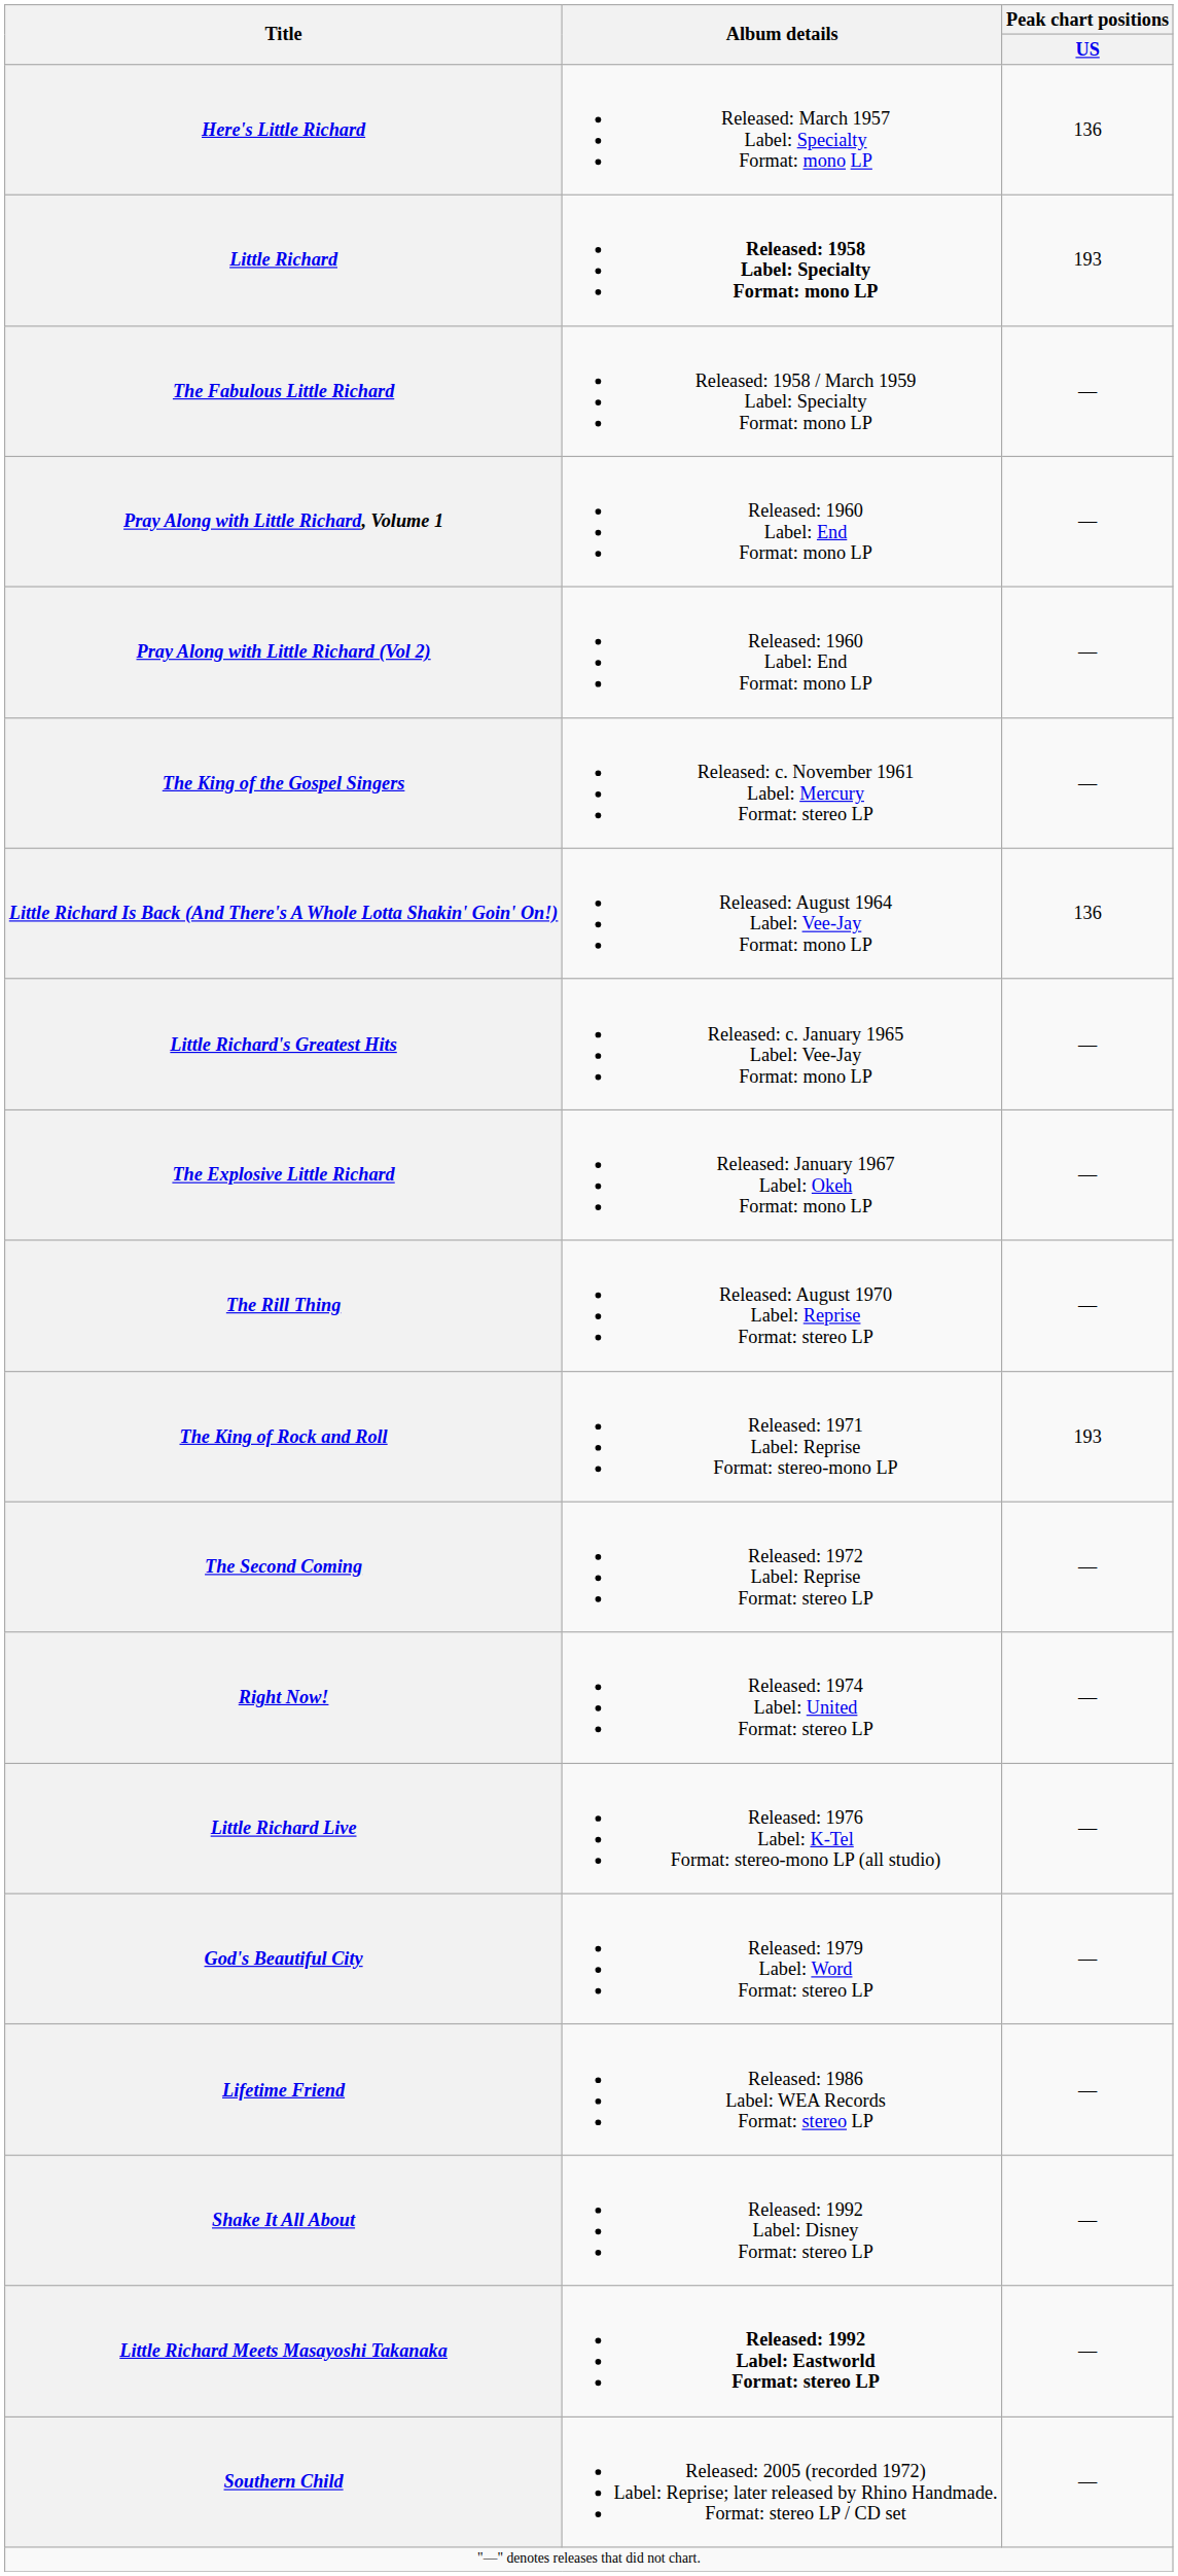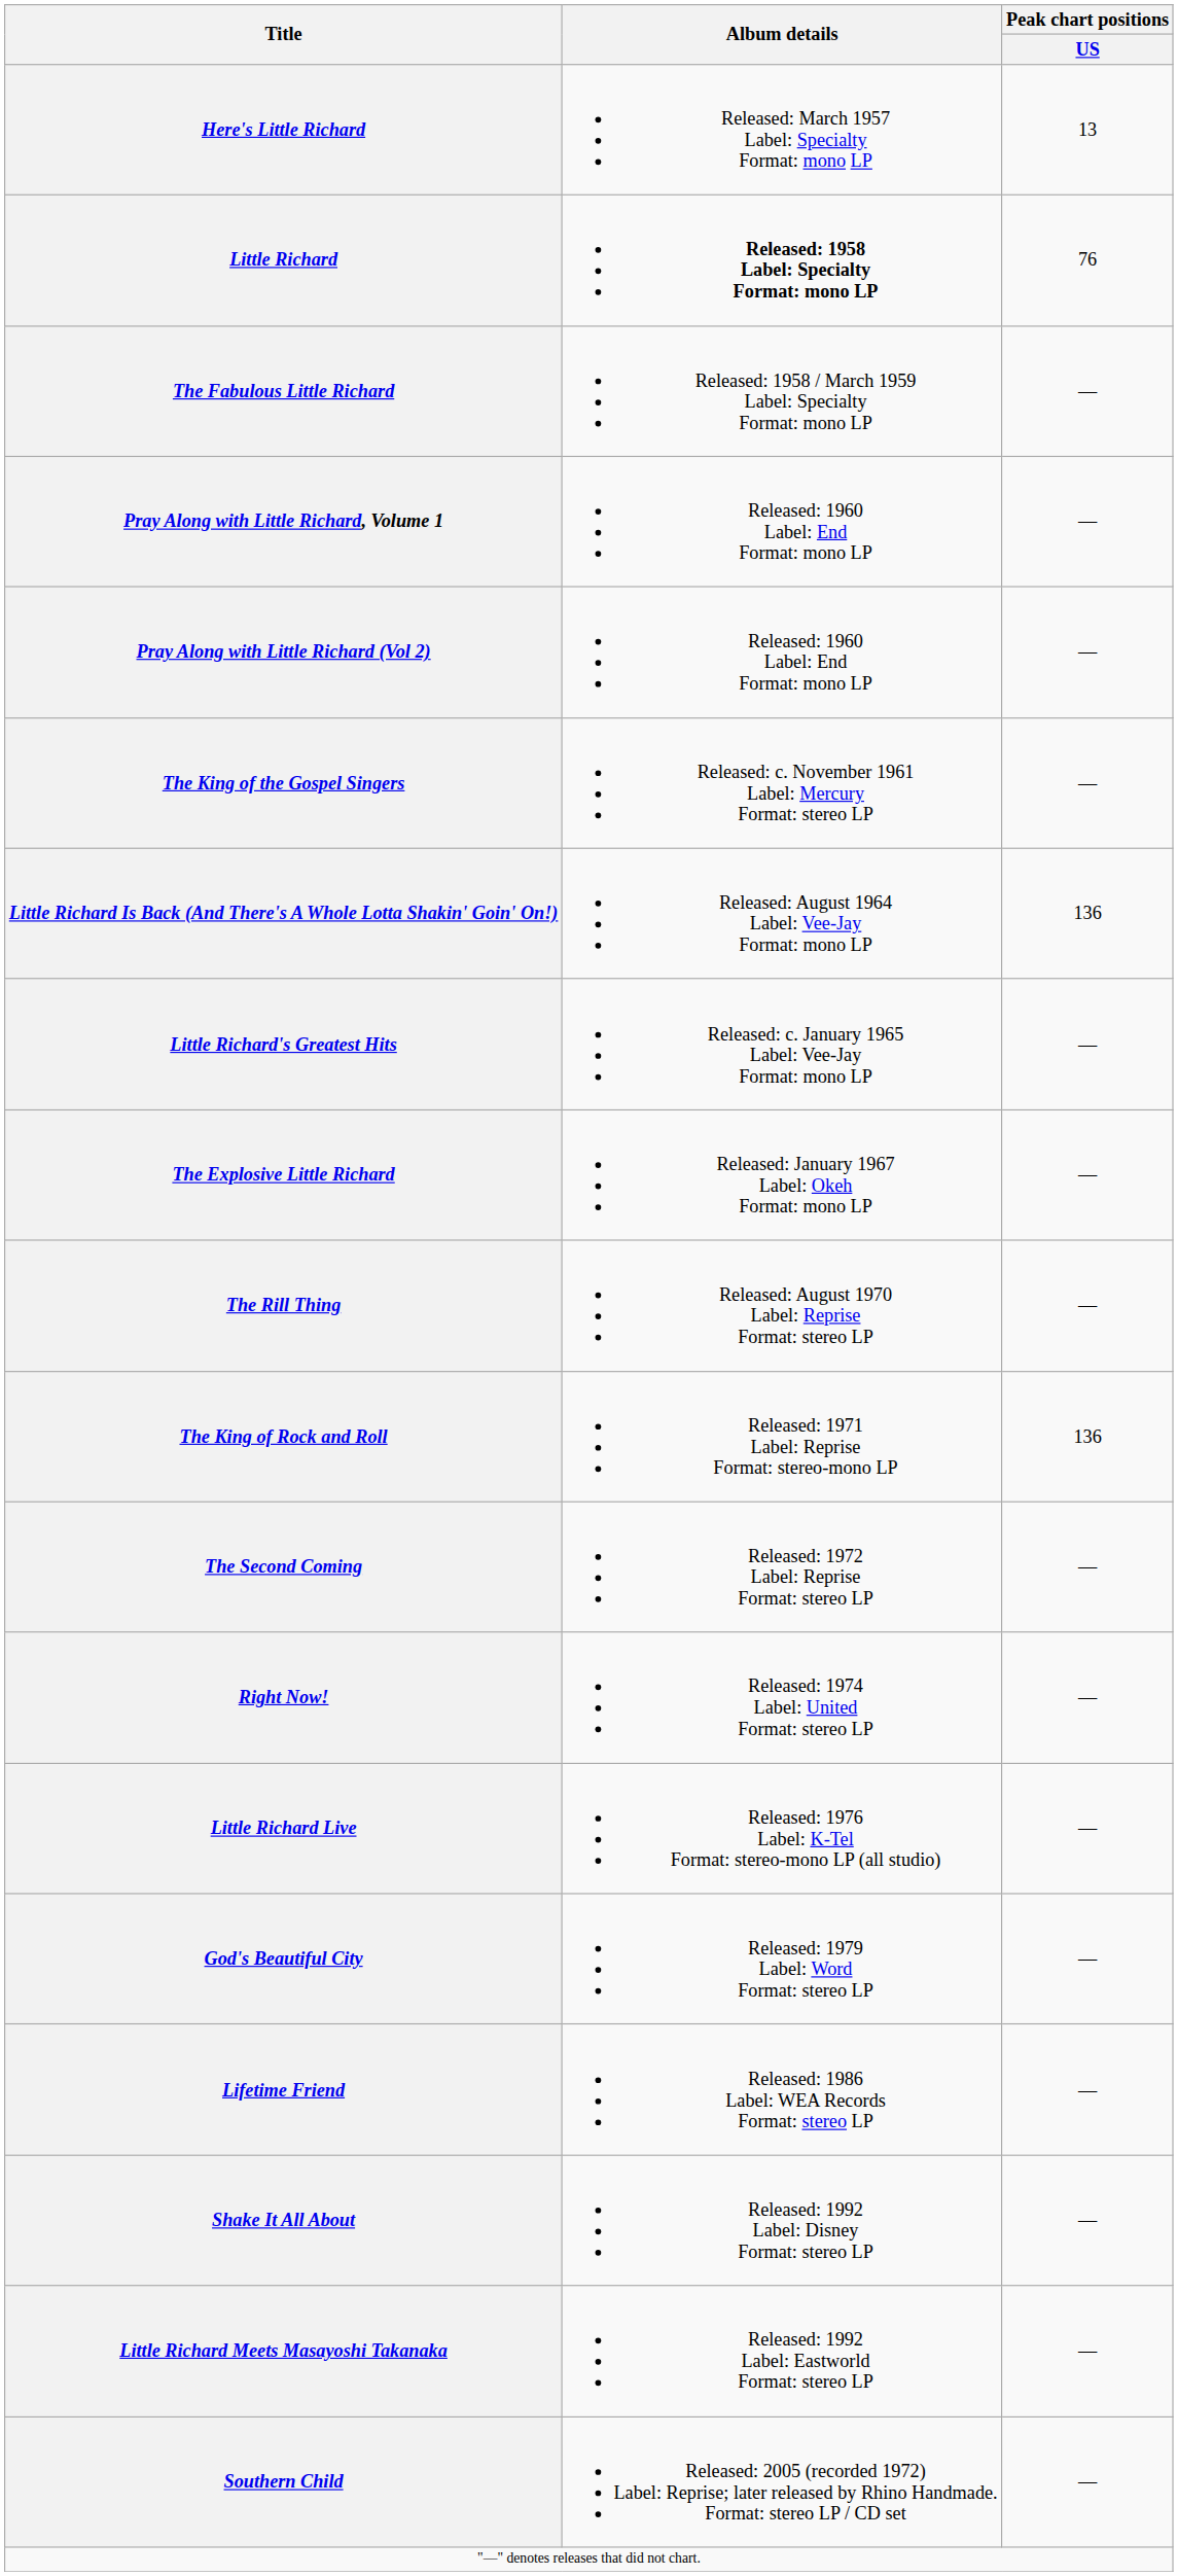 <table class="wikitable plainrowheaders" style="text-align:center;">
 <tr>
 <th rowspan="2" scope="col">Title</th>
 <th rowspan="2" scope="col">Album details</th>
 <th scope="col">Peak chart positions</th>
 </tr>
 <tr>
 <th scope="col"><a href='#'>US</a><br></th>
 </tr>
 <tr>
 <th scope="row"><em><a href='#'>Here's Little Richard</a></em></th>
 <td><br><ul><li>Released: March 1957</li><li>Label: <a href='#'>Specialty</a></li><li>Format: <a href='#'>mono</a> <a href='#'>LP</a></li></ul></td>
-<td>136</td>
+<td>13</td>
 </tr>
 <tr>
 <th scope="row"><em><a href='#'>Little Richard</a></em></th>
 <td><strong><br><ul><li>Released: 1958</li><li>Label: Specialty</li><li>Format: mono LP</li></ul></strong></td>
-<td>193</td>
+<td>76</td>
 </tr>
 <tr>
 <th scope="row"><em><a href='#'>The Fabulous Little Richard</a></em></th>
 <td><br><ul><li>Released: 1958 / March 1959</li><li>Label: Specialty</li><li>Format: mono LP</li></ul></td>
 <td>—</td>
 </tr>
 <tr>
 <th scope="row"><em><a href='#'>Pray Along with Little Richard</a>, Volume 1</em></th>
 <td><br><ul><li>Released: 1960</li><li>Label: <a href='#'>End</a></li><li>Format: mono LP</li></ul></td>
 <td>—</td>
 </tr>
 <tr>
 <th scope="row"><em><a href='#'>Pray Along with Little Richard (Vol 2)</a></em></th>
 <td><br><ul><li>Released: 1960</li><li>Label: End</li><li>Format: mono LP</li></ul></td>
 <td>—</td>
 </tr>
 <tr>
 <th scope="row"><em><a href='#'>The King of the Gospel Singers</a></em></th>
 <td><br><ul><li>Released: c. November 1961</li><li>Label: <a href='#'>Mercury</a></li><li>Format: stereo LP</li></ul></td>
 <td>—</td>
 </tr>
 <tr>
 <th scope="row"><em><a href='#'>Little Richard Is Back (And There's A Whole Lotta Shakin' Goin' On!)</a></em></th>
 <td><br><ul><li>Released: August 1964</li><li>Label: <a href='#'>Vee-Jay</a></li><li>Format: mono LP</li></ul></td>
 <td>136</td>
 </tr>
 <tr>
 <th scope="row"><em><a href='#'>Little Richard's Greatest Hits</a></em></th>
 <td><br><ul><li>Released: c. January 1965</li><li>Label: Vee-Jay</li><li>Format: mono LP</li></ul></td>
 <td>—</td>
 </tr>
 <tr>
 <th scope="row"><em><a href='#'>The Explosive Little Richard</a></em></th>
 <td><br><ul><li>Released: January 1967</li><li>Label: <a href='#'>Okeh</a></li><li>Format: mono LP</li></ul></td>
 <td>—</td>
 </tr>
 <tr>
 <th scope="row"><em><a href='#'>The Rill Thing</a></em></th>
 <td><br><ul><li>Released: August 1970</li><li>Label: <a href='#'>Reprise</a></li><li>Format: stereo LP</li></ul></td>
 <td>—</td>
 </tr>
 <tr>
 <th scope="row"><em><a href='#'>The King of Rock and Roll</a></em></th>
 <td><br><ul><li>Released: 1971</li><li>Label: Reprise</li><li>Format: stereo-mono LP</li></ul></td>
-<td>193</td>
+<td>136</td>
 </tr>
 <tr>
 <th scope="row"><em><a href='#'>The Second Coming</a></em></th>
 <td><br><ul><li>Released: 1972</li><li>Label: Reprise</li><li>Format: stereo LP</li></ul></td>
 <td>—</td>
 </tr>
 <tr>
 <th scope="row"><em><a href='#'>Right Now!</a></em></th>
 <td><br><ul><li>Released: 1974</li><li>Label: <a href='#'>United</a></li><li>Format: stereo LP</li></ul></td>
 <td>—</td>
 </tr>
 <tr>
 <th scope="row"><em><a href='#'>Little Richard Live</a></em></th>
 <td><br><ul><li>Released: 1976</li><li>Label: <a href='#'>K-Tel</a></li><li>Format: stereo-mono LP (all studio)</li></ul></td>
 <td>—</td>
 </tr>
 <tr>
 <th scope="row"><em><a href='#'>God's Beautiful City</a></em></th>
 <td><br><ul><li>Released: 1979</li><li>Label: <a href='#'>Word</a></li><li>Format: stereo LP</li></ul></td>
 <td>—</td>
 </tr>
 <tr>
 <th scope="row"><em><a href='#'>Lifetime Friend</a></em></th>
 <td><br><ul><li>Released: 1986</li><li>Label: WEA Records</li><li>Format: <a href='#'>stereo</a> LP</li></ul></td>
 <td>—</td>
 </tr>
 <tr>
 <th scope="row"><em><a href='#'>Shake It All About</a></em></th>
 <td><br><ul><li>Released: 1992</li><li>Label: Disney</li><li>Format: stereo LP</li></ul></td>
 <td>—</td>
 </tr>
 <tr>
 <th scope="row"><em><a href='#'>Little Richard Meets Masayoshi Takanaka</a></em></th>
-<td><strong><br><ul><li>Released: 1992</li><li>Label: Eastworld</li><li>Format: stereo LP</li></ul></strong></td>
+<td><br><ul><li>Released: 1992</li><li>Label: Eastworld</li><li>Format: stereo LP</li></ul></td>
 <td>—</td>
 </tr>
 <tr>
 <th scope="row"><em><a href='#'>Southern Child</a></em></th>
 <td><br><ul><li>Released: 2005 (recorded 1972)</li><li>Label: Reprise; later released by Rhino Handmade.</li><li>Format: stereo LP / CD set</li></ul></td>
 <td>—</td>
 </tr>
 <tr>
 <td colspan="3" style="text-align:center; font-size:9pt;">"—" denotes releases that did not chart.</td>
 </tr>
 </table>
